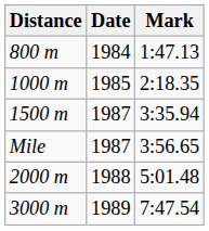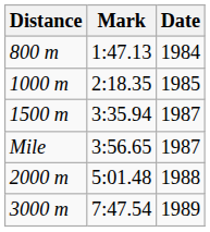 <table class="wikitable">
 <tr>
 <th>Distance</th>
+<th>Mark</th>
 <th>Date</th>
-<th>Mark</th>
 </tr>
 <tr>
 <td><em>800 m</em></td>
+<td>1:47.13</td>
 <td>1984</td>
-<td>1:47.13</td>
 </tr>
 <tr>
 <td><em>1000 m</em></td>
+<td>2:18.35</td>
 <td>1985</td>
-<td>2:18.35</td>
 </tr>
 <tr>
 <td><em>1500 m</em></td>
+<td>3:35.94</td>
 <td>1987</td>
-<td>3:35.94</td>
 </tr>
 <tr>
 <td><em>Mile</em></td>
+<td>3:56.65</td>
 <td>1987</td>
-<td>3:56.65</td>
 </tr>
 <tr>
 <td><em>2000 m</em></td>
+<td>5:01.48</td>
 <td>1988</td>
-<td>5:01.48</td>
 </tr>
 <tr>
 <td><em>3000 m</em></td>
+<td>7:47.54</td>
 <td>1989</td>
-<td>7:47.54</td>
 </tr>
 </table>
